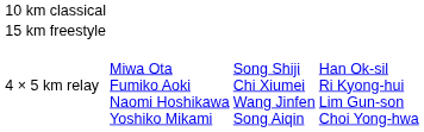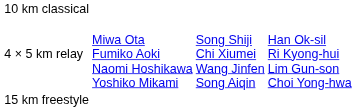 <table>
 <tr>
 <td>10 km classical</td>
-<td></td>
-<td></td>
-<td></td>
-</tr>
-<tr>
-<td>15 km freestyle</td>
 <td></td>
 <td></td>
 <td></td>
 </tr>
 <tr>
 <td>4 × 5 km relay</td>
 <td><br><a href='#'>Miwa Ota</a><br><a href='#'>Fumiko Aoki</a><br><a href='#'>Naomi Hoshikawa</a><br><a href='#'>Yoshiko Mikami</a></td>
 <td><br><a href='#'>Song Shiji</a><br><a href='#'>Chi Xiumei</a><br><a href='#'>Wang Jinfen</a><br><a href='#'>Song Aiqin</a></td>
 <td><br><a href='#'>Han Ok-sil</a><br><a href='#'>Ri Kyong-hui</a><br><a href='#'>Lim Gun-son</a><br><a href='#'>Choi Yong-hwa</a></td>
 </tr>
+<tr>
+<td>15 km freestyle</td>
+<td></td>
+<td></td>
+<td></td>
+</tr>
 </table>
